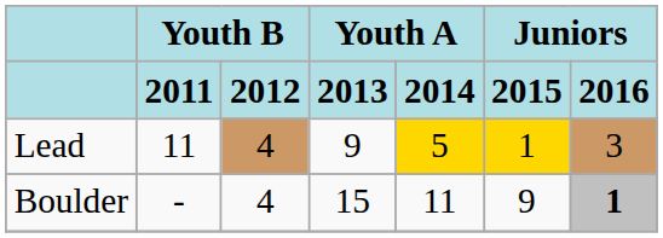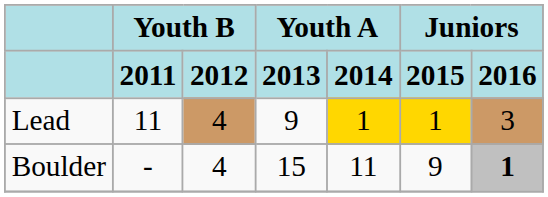 <table class="wikitable" style="text-align: center;">
 <tr>
 <th style="background: #b0e0e6;"></th>
 <th colspan="2" style="background: #b0e0e6;">Youth B</th>
 <th colspan="2" style="background: #b0e0e6;">Youth A</th>
 <th colspan="2" style="background: #b0e0e6;">Juniors</th>
 </tr>
 <tr>
 <th style="background: #b0e0e6;"></th>
 <th style="background: #b0e0e6;">2011</th>
 <th style="background: #b0e0e6;">2012</th>
 <th style="background: #b0e0e6;">2013</th>
 <th style="background: #b0e0e6;">2014</th>
 <th style="background: #b0e0e6;">2015</th>
 <th style="background: #b0e0e6;">2016</th>
 </tr>
 <tr>
 <td align="left">Lead</td>
 <td>11</td>
 <td style="background: #cc9966;">4</td>
 <td>9</td>
-<td style="background: gold;">5</td>
+<td style="background: gold;">1</td>
 <td style="background: gold;">1</td>
 <td style="background: #cc9966;">3</td>
 </tr>
 <tr>
 <td align="left">Boulder</td>
 <td>-</td>
 <td>4</td>
 <td>15</td>
 <td>11</td>
 <td>9</td>
 <td style="background: silver;"><strong>1</strong></td>
 </tr>
 <tr>
 </tr>
 </table>
